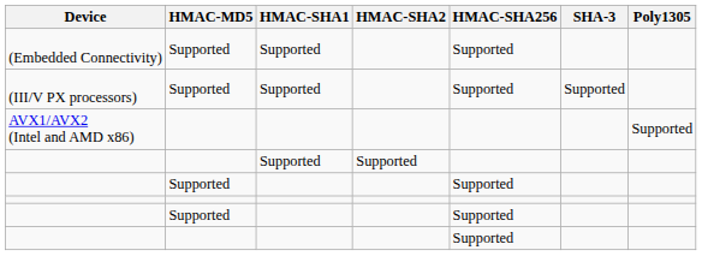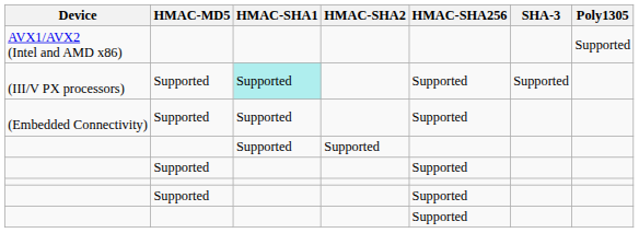 <table class="wikitable">
 <tr>
 <th>Device</th>
 <th>HMAC-MD5</th>
 <th>HMAC-SHA1</th>
 <th>HMAC-SHA2</th>
 <th>HMAC-SHA256</th>
 <th>SHA-3</th>
 <th>Poly1305</th>
 </tr>
 <tr>
+<td><a href='#'>AVX1/AVX2</a><br>(Intel and AMD x86)</td>
+<td></td>
+<td></td>
+<td></td>
+<td></td>
+<td></td>
+<td>Supported</td>
+</tr>
+<tr>
+<td><br>(III/V PX processors)</td>
+<td>Supported</td>
+<td style="background: paleturquoise;">Supported</td>
+<td></td>
+<td>Supported</td>
+<td>Supported</td>
+<td></td>
+</tr>
+<tr>
 <td><br>(Embedded Connectivity)</td>
 <td>Supported</td>
 <td>Supported</td>
 <td></td>
 <td>Supported</td>
 <td></td>
 <td></td>
-</tr>
-<tr>
-<td><br>(III/V PX processors)</td>
-<td>Supported</td>
-<td>Supported</td>
-<td></td>
-<td>Supported</td>
-<td>Supported</td>
-<td></td>
-</tr>
-<tr>
-<td><a href='#'>AVX1/AVX2</a><br>(Intel and AMD x86)</td>
-<td></td>
-<td></td>
-<td></td>
-<td></td>
-<td></td>
-<td>Supported</td>
 </tr>
 <tr>
 <td></td>
 <td></td>
 <td>Supported</td>
 <td>Supported</td>
 <td></td>
 <td></td>
 <td></td>
 </tr>
 <tr>
 <td></td>
 <td>Supported</td>
 <td></td>
 <td></td>
 <td>Supported</td>
 <td></td>
 <td></td>
 </tr>
 <tr>
 <td></td>
 <td></td>
 <td></td>
 <td></td>
 <td></td>
 <td></td>
 <td></td>
 </tr>
 <tr>
 <td></td>
 <td>Supported</td>
 <td></td>
 <td></td>
 <td>Supported</td>
 <td></td>
 <td></td>
 </tr>
 <tr>
 <td></td>
 <td></td>
 <td></td>
 <td></td>
 <td>Supported</td>
 <td></td>
 <td></td>
 </tr>
 </table>
